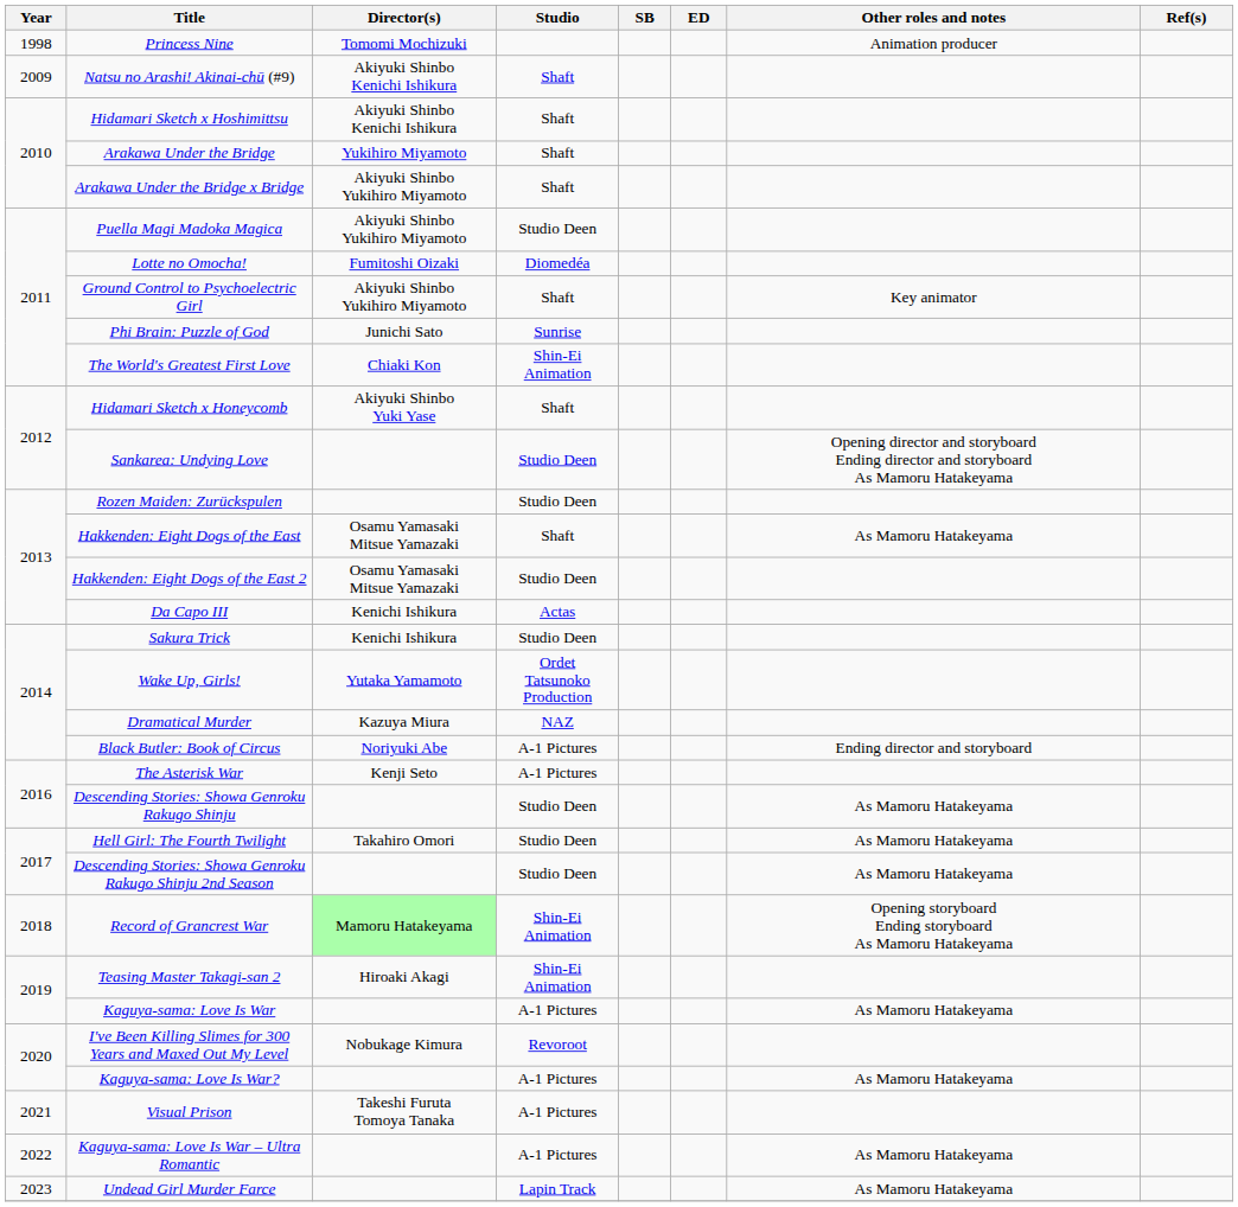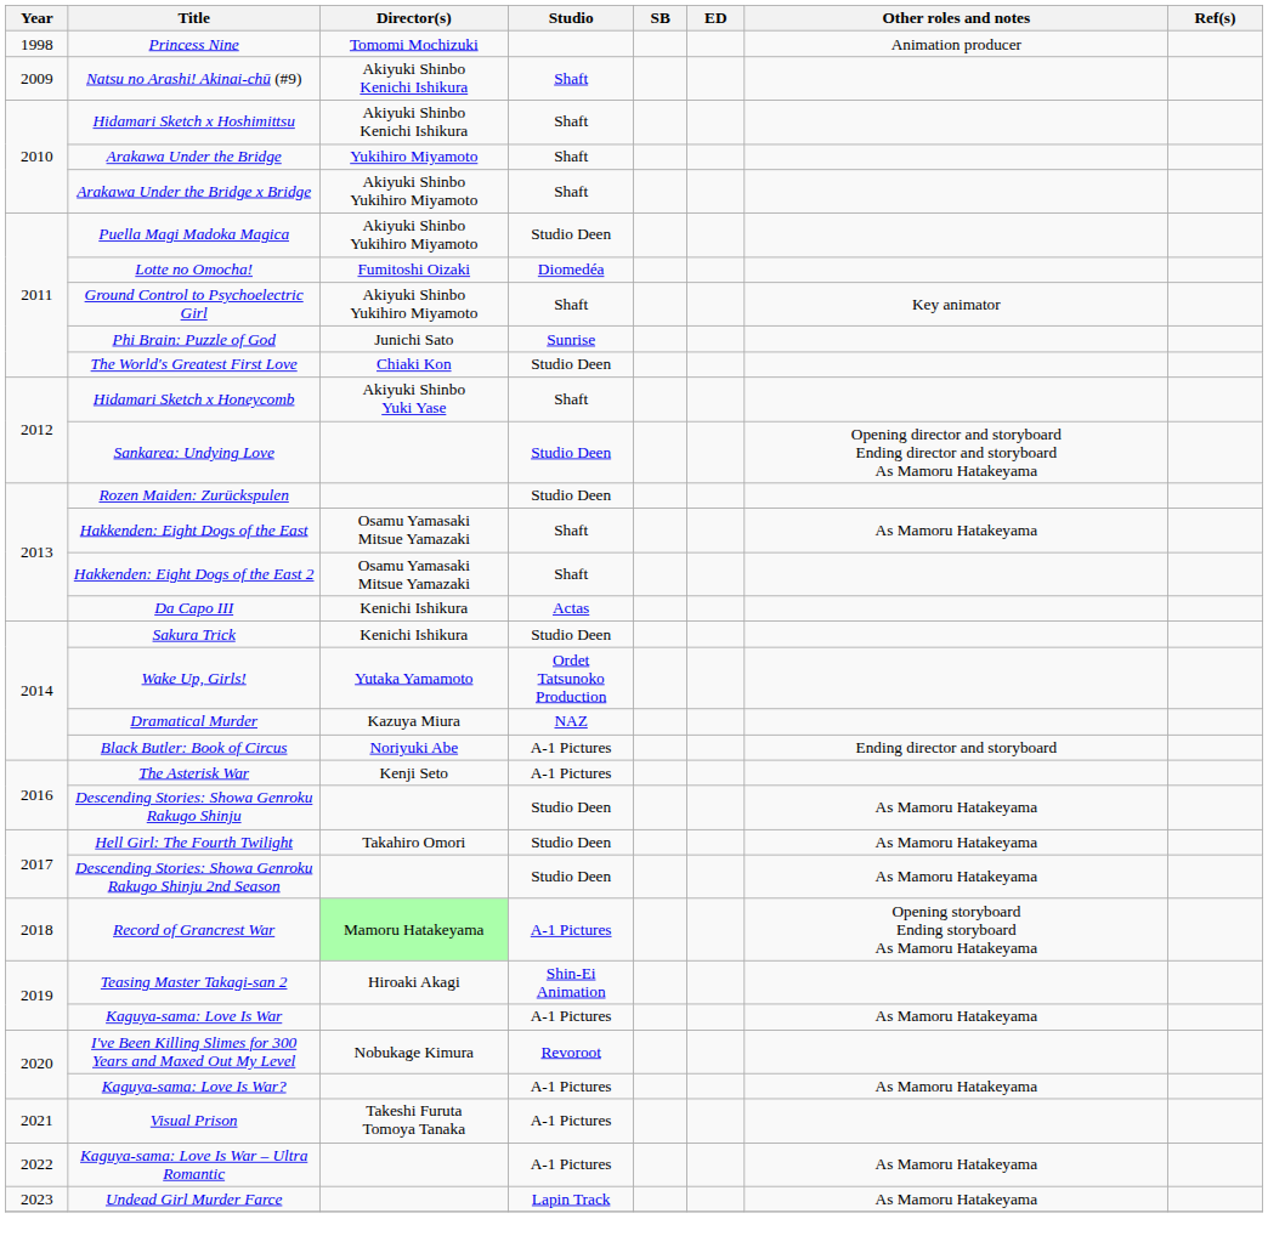 <table class="wikitable sortable" style="text-align:center; margin=auto; ">
 <tr>
 <th scope="col" width=5%>Year</th>
 <th scope="col" width=20%>Title</th>
 <th scope="col" width=15%>Director(s)</th>
 <th scope="col" width=10%>Studio</th>
 <th scope="col" class="unsortable">SB</th>
 <th scope="col" class="unsortable">ED</th>
 <th scope="col" class="unsortable">Other roles and notes</th>
 <th scope="col" class="unsortable">Ref(s)</th>
 </tr>
 <tr>
 <td>1998</td>
 <td><em><a href='#'>Princess Nine</a></em></td>
 <td><a href='#'>Tomomi Mochizuki</a></td>
 <td></td>
 <td></td>
 <td></td>
 <td>Animation producer</td>
 <td></td>
 </tr>
 <tr>
 <td>2009</td>
 <td><em><a href='#'>Natsu no Arashi! Akinai-chū</a></em> (#9)</td>
 <td>Akiyuki Shinbo<br><a href='#'>Kenichi Ishikura</a> </td>
 <td><a href='#'>Shaft</a></td>
 <td></td>
 <td></td>
 <td></td>
 <td></td>
 </tr>
 <tr>
 <td rowspan="3">2010</td>
 <td><em><a href='#'>Hidamari Sketch x Hoshimittsu</a></em></td>
 <td>Akiyuki Shinbo<br>Kenichi Ishikura </td>
 <td>Shaft</td>
 <td></td>
 <td></td>
 <td></td>
 <td></td>
 </tr>
 <tr>
 <td><em><a href='#'>Arakawa Under the Bridge</a></em></td>
 <td Akiyuki Shinbo><a href='#'>Yukihiro Miyamoto</a> </td>
 <td>Shaft</td>
 <td></td>
 <td></td>
 <td></td>
 <td></td>
 </tr>
 <tr>
 <td><em><a href='#'>Arakawa Under the Bridge x Bridge</a></em></td>
 <td>Akiyuki Shinbo<br>Yukihiro Miyamoto </td>
 <td>Shaft</td>
 <td></td>
 <td></td>
 <td></td>
 <td></td>
 </tr>
 <tr>
 <td rowspan="5">2011</td>
 <td><em><a href='#'>Puella Magi Madoka Magica</a></em></td>
 <td>Akiyuki Shinbo<br>Yukihiro Miyamoto </td>
 <td>Studio Deen</td>
 <td></td>
 <td></td>
 <td></td>
 <td></td>
 </tr>
 <tr>
 <td><em><a href='#'>Lotte no Omocha!</a></em></td>
 <td><a href='#'>Fumitoshi Oizaki</a></td>
 <td><a href='#'>Diomedéa</a></td>
 <td></td>
 <td></td>
 <td></td>
 <td></td>
 </tr>
 <tr>
 <td><em><a href='#'>Ground Control to Psychoelectric Girl</a></em></td>
 <td>Akiyuki Shinbo <br>Yukihiro Miyamoto </td>
 <td>Shaft</td>
 <td></td>
 <td></td>
 <td>Key animator</td>
 <td></td>
 </tr>
 <tr>
 <td><em><a href='#'>Phi Brain: Puzzle of God</a></em></td>
 <td>Junichi Sato</td>
 <td><a href='#'>Sunrise</a></td>
 <td></td>
 <td></td>
 <td></td>
 <td></td>
 </tr>
 <tr>
 <td><em><a href='#'>The World's Greatest First Love</a></em></td>
 <td><a href='#'>Chiaki Kon</a></td>
-<td><a href='#'>Shin-Ei Animation</a></td>
+<td>Studio Deen</td>
 <td></td>
 <td></td>
 <td></td>
 <td></td>
 </tr>
 <tr>
 <td rowspan="2">2012</td>
 <td><em><a href='#'>Hidamari Sketch x Honeycomb</a></em></td>
 <td>Akiyuki Shinbo<br><a href='#'>Yuki Yase</a> </td>
 <td>Shaft</td>
 <td></td>
 <td></td>
 <td></td>
 <td></td>
 </tr>
 <tr>
 <td><em><a href='#'>Sankarea: Undying Love</a></em></td>
 <td></td>
 <td><a href='#'>Studio Deen</a></td>
 <td></td>
 <td></td>
 <td>Opening director and storyboard<br>Ending director and storyboard<br>As Mamoru Hatakeyama</td>
 <td><br></td>
 </tr>
 <tr>
 <td rowspan="4">2013</td>
 <td><em><a href='#'>Rozen Maiden: Zurückspulen</a></em></td>
 <td></td>
 <td>Studio Deen</td>
 <td></td>
 <td></td>
 <td></td>
 <td></td>
 </tr>
 <tr>
 <td><em><a href='#'>Hakkenden: Eight Dogs of the East</a></em></td>
 <td>Osamu Yamasaki <br>Mitsue Yamazaki</td>
 <td>Shaft</td>
 <td></td>
 <td></td>
 <td>As Mamoru Hatakeyama</td>
 <td></td>
 </tr>
 <tr>
 <td><em><a href='#'>Hakkenden: Eight Dogs of the East 2</a></em></td>
 <td>Osamu Yamasaki <br>Mitsue Yamazaki</td>
-<td>Studio Deen</td>
+<td>Shaft</td>
 <td></td>
 <td></td>
 <td></td>
 <td></td>
 </tr>
 <tr>
 <td><em><a href='#'>Da Capo III</a></em></td>
 <td>Kenichi Ishikura</td>
 <td><a href='#'>Actas</a></td>
 <td></td>
 <td></td>
 <td></td>
 <td></td>
 </tr>
 <tr>
 <td rowspan="4">2014</td>
 <td><em><a href='#'>Sakura Trick</a></em></td>
 <td>Kenichi Ishikura</td>
 <td>Studio Deen</td>
 <td></td>
 <td></td>
 <td></td>
 <td></td>
 </tr>
 <tr>
 <td><em><a href='#'>Wake Up, Girls!</a></em></td>
 <td><a href='#'>Yutaka Yamamoto</a></td>
 <td><a href='#'>Ordet</a><br><a href='#'>Tatsunoko Production</a></td>
 <td></td>
 <td></td>
 <td></td>
 <td></td>
 </tr>
 <tr>
 <td><em><a href='#'>Dramatical Murder</a></em></td>
 <td>Kazuya Miura</td>
 <td><a href='#'>NAZ</a></td>
 <td></td>
 <td></td>
 <td></td>
 <td></td>
 </tr>
 <tr>
 <td><em><a href='#'>Black Butler: Book of Circus</a></em></td>
 <td><a href='#'>Noriyuki Abe</a></td>
 <td>A-1 Pictures</td>
 <td></td>
 <td></td>
 <td>Ending director and storyboard</td>
 <td></td>
 </tr>
 <tr>
 <td rowspan="2">2016</td>
 <td><em><a href='#'>The Asterisk War</a></em></td>
 <td>Kenji Seto</td>
 <td>A-1 Pictures</td>
 <td></td>
 <td></td>
 <td></td>
 <td></td>
 </tr>
 <tr>
 <td><em><a href='#'>Descending Stories: Showa Genroku Rakugo Shinju</a></em></td>
 <td></td>
 <td>Studio Deen</td>
 <td></td>
 <td></td>
 <td>As Mamoru Hatakeyama</td>
 <td></td>
 </tr>
 <tr>
 <td rowspan="2">2017</td>
 <td><em><a href='#'>Hell Girl: The Fourth Twilight</a></em></td>
 <td>Takahiro Omori</td>
 <td>Studio Deen</td>
 <td></td>
 <td></td>
 <td>As Mamoru Hatakeyama</td>
 <td></td>
 </tr>
 <tr>
 <td><em><a href='#'>Descending Stories: Showa Genroku Rakugo Shinju 2nd Season</a></em></td>
 <td></td>
 <td>Studio Deen</td>
 <td></td>
 <td></td>
 <td>As Mamoru Hatakeyama</td>
 <td></td>
 </tr>
 <tr>
 <td>2018</td>
 <td><em><a href='#'>Record of Grancrest War</a></em></td>
 <td style="background:#AFA">Mamoru Hatakeyama</td>
-<td><a href='#'>Shin-Ei Animation</a></td>
+<td><a href='#'>A-1 Pictures</a></td>
 <td></td>
 <td></td>
 <td>Opening storyboard<br>Ending storyboard<br>As Mamoru Hatakeyama</td>
 <td><br></td>
 </tr>
 <tr>
 <td rowspan="2">2019</td>
 <td><em><a href='#'>Teasing Master Takagi-san 2</a></em></td>
 <td>Hiroaki Akagi</td>
 <td><a href='#'>Shin-Ei Animation</a></td>
 <td></td>
 <td></td>
 <td></td>
 <td></td>
 </tr>
 <tr>
 <td><em><a href='#'>Kaguya-sama: Love Is War</a></em></td>
 <td></td>
 <td>A-1 Pictures</td>
 <td></td>
 <td></td>
 <td>As Mamoru Hatakeyama</td>
 <td></td>
 </tr>
 <tr>
 <td rowspan="2">2020</td>
 <td><em><a href='#'>I've Been Killing Slimes for 300 Years and Maxed Out My Level</a></em></td>
 <td>Nobukage Kimura</td>
 <td><a href='#'>Revoroot</a></td>
 <td></td>
 <td></td>
 <td></td>
 <td></td>
 </tr>
 <tr>
 <td><em><a href='#'>Kaguya-sama: Love Is War?</a></em></td>
 <td></td>
 <td>A-1 Pictures</td>
 <td></td>
 <td></td>
 <td>As Mamoru Hatakeyama</td>
 <td></td>
 </tr>
 <tr>
 <td>2021</td>
 <td><em><a href='#'>Visual Prison</a></em></td>
 <td>Takeshi Furuta <br>Tomoya Tanaka</td>
 <td>A-1 Pictures</td>
 <td></td>
 <td></td>
 <td></td>
 <td></td>
 </tr>
 <tr>
 <td>2022</td>
 <td><em><a href='#'>Kaguya-sama: Love Is War – Ultra Romantic</a></em></td>
 <td></td>
 <td>A-1 Pictures</td>
 <td></td>
 <td></td>
 <td>As Mamoru Hatakeyama</td>
 <td></td>
 </tr>
 <tr>
 <td>2023</td>
 <td><em><a href='#'>Undead Girl Murder Farce</a></em></td>
 <td></td>
 <td><a href='#'>Lapin Track</a></td>
 <td></td>
 <td></td>
 <td>As Mamoru Hatakeyama</td>
 <td></td>
 </tr>
 <tr>
 </tr>
 </table>
